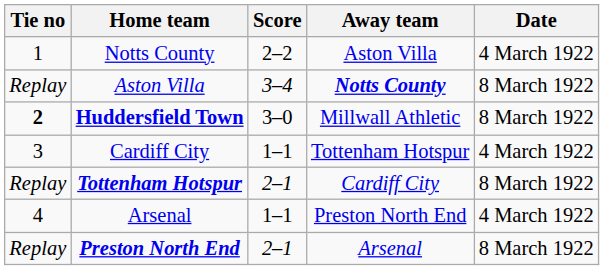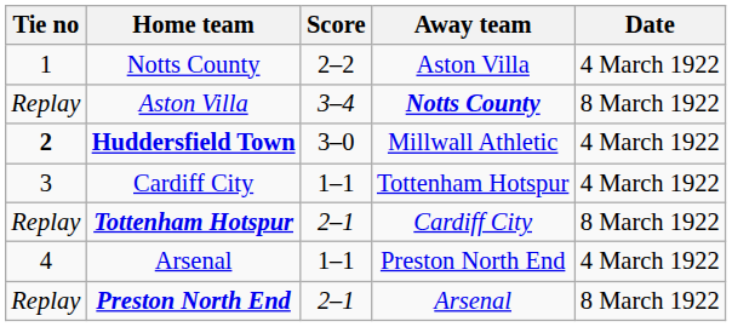 <table class="wikitable" style="text-align: center">
 <tr>
 <th>Tie no</th>
 <th>Home team</th>
 <th>Score</th>
 <th>Away team</th>
 <th>Date</th>
 </tr>
 <tr>
 <td>1</td>
 <td><a href='#'>Notts County</a></td>
 <td>2–2</td>
 <td><a href='#'>Aston Villa</a></td>
 <td>4 March 1922</td>
 </tr>
 <tr>
 <td><em>Replay</em></td>
 <td><em><a href='#'>Aston Villa</a></em></td>
 <td><em>3–4</em></td>
 <td><strong><em><a href='#'>Notts County</a></em></strong></td>
 <td>8 March 1922</td>
 </tr>
 <tr>
 <td><strong>2</strong></td>
 <td><strong><a href='#'>Huddersfield Town</a></strong></td>
 <td>3–0</td>
 <td><a href='#'>Millwall Athletic</a></td>
-<td>8 March 1922</td>
+<td>4 March 1922</td>
 </tr>
 <tr>
 <td>3</td>
 <td><a href='#'>Cardiff City</a></td>
 <td>1–1</td>
 <td><a href='#'>Tottenham Hotspur</a></td>
 <td>4 March 1922</td>
 </tr>
 <tr>
 <td><em>Replay</em></td>
 <td><strong><em><a href='#'>Tottenham Hotspur</a></em></strong></td>
 <td><em>2–1</em></td>
 <td><em><a href='#'>Cardiff City</a></em></td>
 <td>8 March 1922</td>
 </tr>
 <tr>
 <td>4</td>
 <td><a href='#'>Arsenal</a></td>
 <td>1–1</td>
 <td><a href='#'>Preston North End</a></td>
 <td>4 March 1922</td>
 </tr>
 <tr>
 <td><em>Replay</em></td>
 <td><strong><em><a href='#'>Preston North End</a></em></strong></td>
 <td><em>2–1</em></td>
 <td><em><a href='#'>Arsenal</a></em></td>
 <td>8 March 1922</td>
 </tr>
 </table>
